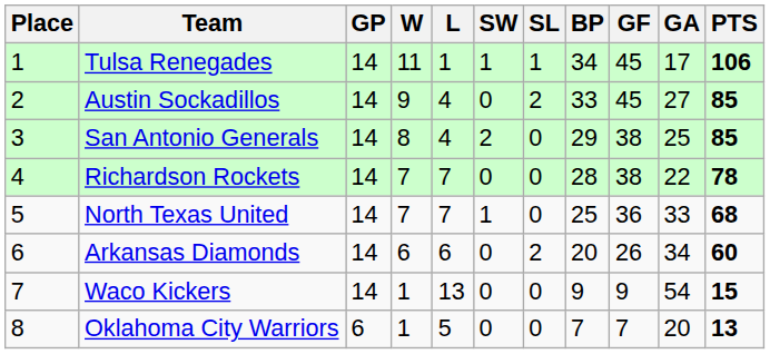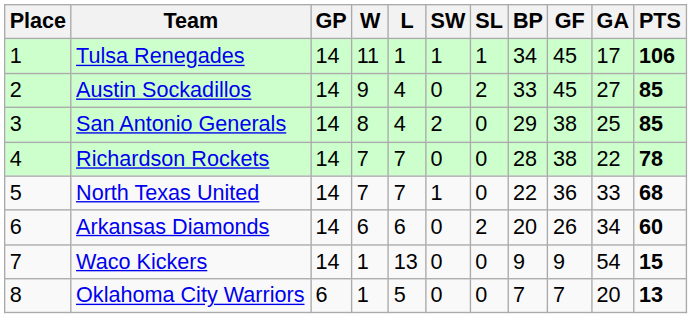 <table class="wikitable">
 <tr>
 <th>Place</th>
 <th width="170">Team</th>
 <th width="20">GP</th>
 <th width="20">W</th>
 <th width="20">L</th>
 <th width="20">SW</th>
 <th width="20">SL</th>
 <th width="20">BP</th>
 <th width="25">GF</th>
 <th width="20">GA</th>
 <th width="25">PTS</th>
 </tr>
 <tr bgcolor=#ccffcc>
 <td>1</td>
 <td><a href='#'>Tulsa Renegades</a></td>
 <td>14</td>
 <td>11</td>
 <td>1</td>
 <td>1</td>
 <td>1</td>
 <td>34</td>
 <td>45</td>
 <td>17</td>
 <td><strong>106</strong></td>
 </tr>
 <tr bgcolor=#ccffcc>
 <td>2</td>
 <td><a href='#'>Austin Sockadillos</a></td>
 <td>14</td>
 <td>9</td>
 <td>4</td>
 <td>0</td>
 <td>2</td>
 <td>33</td>
 <td>45</td>
 <td>27</td>
 <td><strong>85</strong></td>
 </tr>
 <tr bgcolor=#ccffcc>
 <td>3</td>
 <td><a href='#'>San Antonio Generals</a></td>
 <td>14</td>
 <td>8</td>
 <td>4</td>
 <td>2</td>
 <td>0</td>
 <td>29</td>
 <td>38</td>
 <td>25</td>
 <td><strong>85</strong></td>
 </tr>
 <tr bgcolor=#ccffcc>
 <td>4</td>
 <td><a href='#'>Richardson Rockets</a></td>
 <td>14</td>
 <td>7</td>
 <td>7</td>
 <td>0</td>
 <td>0</td>
 <td>28</td>
 <td>38</td>
 <td>22</td>
 <td><strong>78</strong></td>
 </tr>
 <tr>
 <td>5</td>
 <td><a href='#'>North Texas United</a></td>
 <td>14</td>
 <td>7</td>
 <td>7</td>
 <td>1</td>
 <td>0</td>
-<td>25</td>
+<td>22</td>
 <td>36</td>
 <td>33</td>
 <td><strong>68</strong></td>
 </tr>
 <tr>
 <td>6</td>
 <td><a href='#'>Arkansas Diamonds</a></td>
 <td>14</td>
 <td>6</td>
 <td>6</td>
 <td>0</td>
 <td>2</td>
 <td>20</td>
 <td>26</td>
 <td>34</td>
 <td><strong>60</strong></td>
 </tr>
 <tr>
 <td>7</td>
 <td><a href='#'>Waco Kickers</a></td>
 <td>14</td>
 <td>1</td>
 <td>13</td>
 <td>0</td>
 <td>0</td>
 <td>9</td>
 <td>9</td>
 <td>54</td>
 <td><strong>15</strong></td>
 </tr>
 <tr>
 <td>8</td>
 <td><a href='#'>Oklahoma City Warriors</a></td>
 <td>6</td>
 <td>1</td>
 <td>5</td>
 <td>0</td>
 <td>0</td>
 <td>7</td>
 <td>7</td>
 <td>20</td>
 <td><strong>13</strong></td>
 </tr>
 </table>
